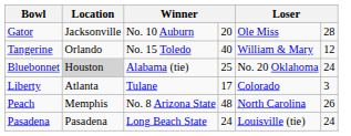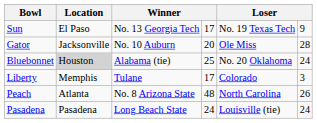 <table class="wikitable">
 <tr>
 <th>Bowl</th>
 <th>Location</th>
 <th colspan=2>Winner</th>
 <th colspan=2>Loser</th>
 </tr>
 <tr>
+<td><a href='#'>Sun</a></td>
+<td>El Paso</td>
+<td>No. 13 <a href='#'>Georgia Tech</a></td>
+<td>17</td>
+<td>No. 19 <a href='#'>Texas Tech</a></td>
+<td>9</td>
+</tr>
+<tr>
 <td><a href='#'>Gator</a></td>
 <td>Jacksonville</td>
 <td>No. 10 <a href='#'>Auburn</a></td>
 <td>20</td>
 <td><a href='#'>Ole Miss</a></td>
 <td>28</td>
-</tr>
-<tr>
-<td><a href='#'>Tangerine</a></td>
-<td>Orlando</td>
-<td>No. 15 <a href='#'>Toledo</a></td>
-<td>40</td>
-<td><a href='#'>William & Mary</a></td>
-<td>12</td>
 </tr>
 <tr>
 <td><a href='#'>Bluebonnet</a></td>
 <td style="background: lightgrey;">Houston</td>
 <td><a href='#'>Alabama</a> (tie)</td>
 <td>25</td>
 <td>No. 20 <a href='#'>Oklahoma</a></td>
 <td>24</td>
 </tr>
 <tr>
 <td><a href='#'>Liberty</a></td>
-<td>Atlanta</td>
+<td>Memphis</td>
 <td><a href='#'>Tulane</a></td>
 <td>17</td>
 <td><a href='#'>Colorado</a></td>
 <td>3</td>
 </tr>
 <tr>
 <td><a href='#'>Peach</a></td>
-<td>Memphis</td>
+<td>Atlanta</td>
 <td>No. 8 <a href='#'>Arizona State</a></td>
 <td>48</td>
 <td><a href='#'>North Carolina</a></td>
 <td>26</td>
 </tr>
 <tr>
 <td><a href='#'>Pasadena</a></td>
 <td>Pasadena</td>
 <td><a href='#'>Long Beach State</a></td>
 <td>24</td>
 <td><a href='#'>Louisville</a> (tie)</td>
 <td>24</td>
 </tr>
 </table>
